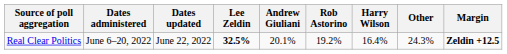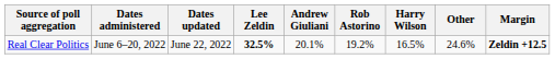 <table class="wikitable sortable" style="text-align:center;font-size:90%;line-height:17px">
 <tr>
 <th>Source of poll<br>aggregation</th>
 <th>Dates<br>administered</th>
 <th>Dates<br>updated</th>
 <th style="width:60px;">Lee Zeldin</th>
 <th style="width:60px;">Andrew Giuliani</th>
 <th style="width:60px;">Rob Astorino</th>
 <th style="width:60px;">Harry Wilson</th>
 <th style="width:60px;">Other<br></th>
 <th>Margin</th>
 </tr>
 <tr>
 <td><a href='#'>Real Clear Politics</a></td>
 <td>June 6–20, 2022</td>
 <td>June 22, 2022</td>
 <td><strong>32.5%</strong></td>
 <td>20.1%</td>
 <td>19.2%</td>
-<td>16.4%</td>
-<td>24.3%</td>
+<td>16.5%</td>
+<td>24.6%</td>
 <td><strong>Zeldin +12.5</strong></td>
 </tr>
 </table>
